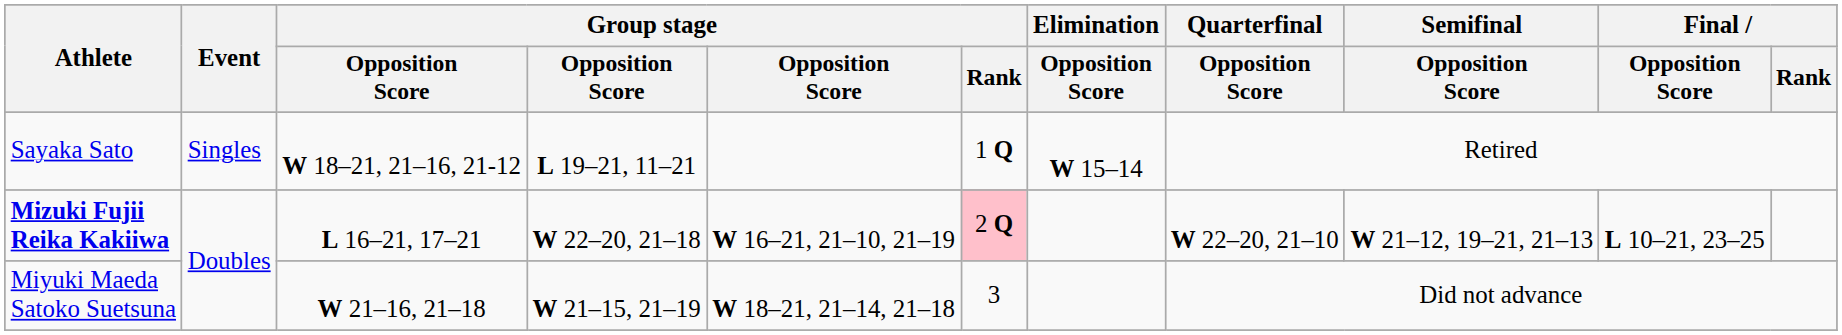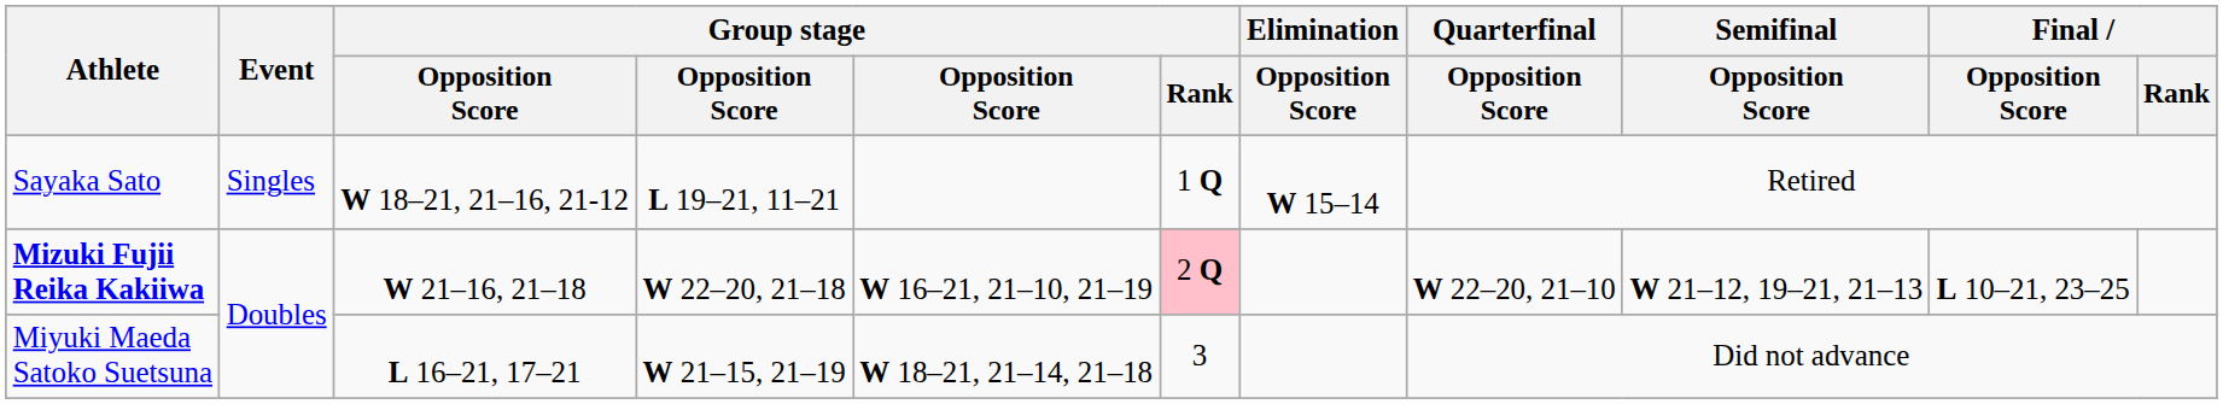 <table class="wikitable" style="font-size:90%">
 <tr>
 <th rowspan=2>Athlete</th>
 <th rowspan=2>Event</th>
 <th colspan=4>Group stage</th>
 <th>Elimination</th>
 <th>Quarterfinal</th>
 <th>Semifinal</th>
 <th colspan=2>Final / </th>
 </tr>
 <tr style="font-size:95%">
 <th>Opposition<br>Score</th>
 <th>Opposition<br>Score</th>
 <th>Opposition<br>Score</th>
 <th>Rank</th>
 <th>Opposition<br>Score</th>
 <th>Opposition<br>Score</th>
 <th>Opposition<br>Score</th>
 <th>Opposition<br>Score</th>
 <th>Rank</th>
 </tr>
 <tr align=center>
 <td align=left><a href='#'>Sayaka Sato</a></td>
 <td align=left><a href='#'>Singles</a></td>
 <td> <br><strong>W</strong> 18–21, 21–16, 21-12</td>
 <td><br><strong>L</strong> 19–21, 11–21</td>
 <td></td>
 <td>1 <strong>Q</strong></td>
 <td><br><strong>W</strong> 15–14<sup></sup></td>
 <td colspan=4>Retired</td>
 </tr>
 <tr align=center>
 <td align=left><strong><a href='#'>Mizuki Fujii</a><br><a href='#'>Reika Kakiiwa</a></strong></td>
 <td align=left rowspan=2><a href='#'>Doubles</a></td>
-<td><br><strong>L</strong> 16–21, 17–21</td>
+<td><br><strong>W</strong> 21–16, 21–18</td>
 <td><br><strong>W</strong> 22–20, 21–18</td>
 <td><br><strong>W</strong> 16–21, 21–10, 21–19</td>
 <td style="background: pink;">2 <strong>Q</strong></td>
 <td></td>
 <td><br><strong>W</strong> 22–20, 21–10</td>
 <td><br><strong>W</strong> 21–12, 19–21, 21–13</td>
 <td><br><strong>L</strong> 10–21, 23–25</td>
 <td></td>
 </tr>
 <tr align=center>
 <td align=left><a href='#'>Miyuki Maeda</a><br><a href='#'>Satoko Suetsuna</a></td>
-<td><br><strong>W</strong> 21–16, 21–18</td>
+<td><br><strong>L</strong> 16–21, 17–21</td>
 <td><br><strong>W</strong> 21–15, 21–19</td>
 <td><br><strong>W</strong> 18–21, 21–14, 21–18</td>
 <td>3</td>
 <td></td>
 <td colspan=4>Did not advance</td>
 </tr>
 </table>
